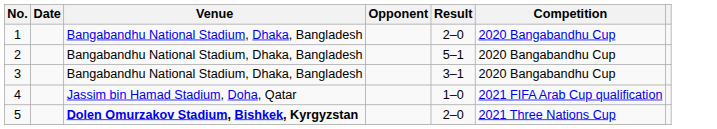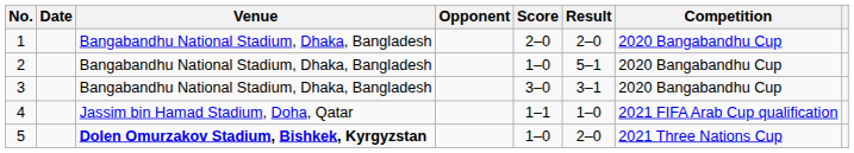 <table class="wikitable sortable">
 <tr>
 <th scope="col">No.</th>
 <th scope="col">Date</th>
 <th scope="col">Venue</th>
 <th scope="col">Opponent</th>
+<th scope="col">Score</th>
 <th scope="col">Result</th>
 <th scope="col">Competition</th>
 <th scope="col" class="unsortable"></th>
 </tr>
 <tr>
 <td align="center">1</td>
 <td></td>
 <td><a href='#'>Bangabandhu National Stadium</a>, <a href='#'>Dhaka</a>, Bangladesh</td>
 <td></td>
 <td align="center">2–0</td>
+<td align="center">2–0</td>
 <td><a href='#'>2020 Bangabandhu Cup</a></td>
 <td></td>
 </tr>
 <tr>
 <td align="center">2</td>
 <td></td>
 <td>Bangabandhu National Stadium, Dhaka, Bangladesh</td>
 <td></td>
+<td align="center">1–0</td>
 <td align="center">5–1</td>
 <td>2020 Bangabandhu Cup</td>
 <td></td>
 </tr>
 <tr>
 <td align="center">3</td>
 <td></td>
 <td>Bangabandhu National Stadium, Dhaka, Bangladesh</td>
 <td></td>
+<td align="center">3–0</td>
 <td align="center">3–1</td>
 <td>2020 Bangabandhu Cup</td>
 <td></td>
 </tr>
 <tr>
 <td align="center">4</td>
 <td></td>
 <td><a href='#'>Jassim bin Hamad Stadium</a>, <a href='#'>Doha</a>, Qatar</td>
 <td></td>
+<td align="center">1–1</td>
 <td align="center">1–0</td>
 <td><a href='#'>2021 FIFA Arab Cup qualification</a></td>
 <td></td>
 </tr>
 <tr>
 <td align="center">5</td>
 <td></td>
 <td><strong><a href='#'>Dolen Omurzakov Stadium</a>, <a href='#'>Bishkek</a>, Kyrgyzstan</strong></td>
 <td></td>
+<td align="center">1–0</td>
 <td align="center">2–0</td>
 <td><a href='#'>2021 Three Nations Cup</a></td>
 <td></td>
 </tr>
 </table>
